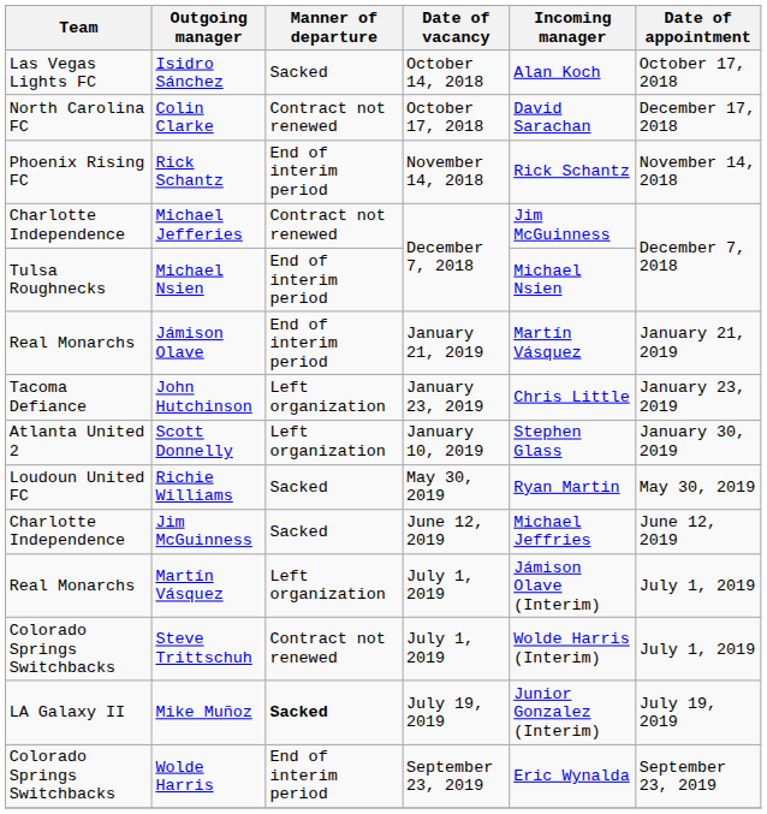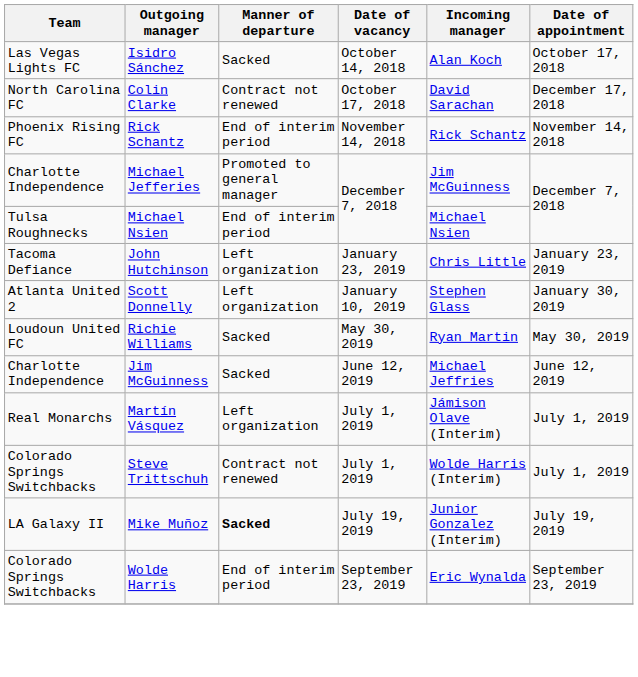 <table class="wikitable sortable">
 <tr>
 <th>Team</th>
 <th>Outgoing manager</th>
 <th>Manner of departure</th>
 <th>Date of vacancy</th>
 <th>Incoming manager</th>
 <th>Date of appointment</th>
 </tr>
 <tr>
 <td>Las Vegas Lights FC</td>
 <td><a href='#'>Isidro Sánchez</a></td>
 <td>Sacked</td>
 <td>October 14, 2018</td>
 <td> <a href='#'>Alan Koch</a></td>
 <td>October 17, 2018</td>
 </tr>
 <tr>
 <td>North Carolina FC</td>
 <td> <a href='#'>Colin Clarke</a></td>
 <td>Contract not renewed</td>
 <td>October 17, 2018</td>
 <td> <a href='#'>David Sarachan</a></td>
 <td>December 17, 2018</td>
 </tr>
 <tr>
 <td>Phoenix Rising FC</td>
 <td> <a href='#'>Rick Schantz</a></td>
 <td>End of interim period</td>
 <td>November 14, 2018</td>
 <td> <a href='#'>Rick Schantz</a></td>
 <td>November 14, 2018</td>
 </tr>
 <tr>
 <td>Charlotte Independence</td>
 <td> <a href='#'>Michael Jefferies</a></td>
-<td>Contract not renewed</td>
+<td>Promoted to general manager</td>
 <td rowspan=2>December 7, 2018</td>
 <td> <a href='#'>Jim McGuinness</a></td>
 <td rowspan=2>December 7, 2018</td>
 </tr>
 <tr>
 <td>Tulsa Roughnecks</td>
 <td> <a href='#'>Michael Nsien</a></td>
 <td>End of interim period</td>
 <td> <a href='#'>Michael Nsien</a></td>
-</tr>
-<tr>
-<td>Real Monarchs</td>
-<td> <a href='#'>Jámison Olave</a></td>
-<td>End of interim period</td>
-<td>January 21, 2019</td>
-<td> <a href='#'>Martín Vásquez</a></td>
-<td>January 21, 2019</td>
 </tr>
 <tr>
 <td>Tacoma Defiance</td>
 <td><a href='#'>John Hutchinson</a></td>
 <td>Left organization</td>
 <td>January 23, 2019</td>
 <td> <a href='#'>Chris Little</a></td>
 <td>January 23, 2019</td>
 </tr>
 <tr>
 <td>Atlanta United 2</td>
 <td> <a href='#'>Scott Donnelly</a></td>
 <td>Left organization</td>
 <td>January 10, 2019</td>
 <td> <a href='#'>Stephen Glass</a></td>
 <td>January 30, 2019</td>
 </tr>
 <tr>
 <td>Loudoun United FC</td>
 <td> <a href='#'>Richie Williams</a></td>
 <td>Sacked</td>
 <td>May 30, 2019</td>
 <td> <a href='#'>Ryan Martin</a></td>
 <td>May 30, 2019</td>
 </tr>
 <tr>
 <td>Charlotte Independence</td>
 <td> <a href='#'>Jim McGuinness</a></td>
 <td>Sacked</td>
 <td>June 12, 2019</td>
 <td> <a href='#'>Michael Jeffries</a></td>
 <td>June 12, 2019</td>
 </tr>
 <tr>
 <td>Real Monarchs</td>
 <td> <a href='#'>Martín Vásquez</a></td>
 <td>Left organization</td>
 <td>July 1, 2019</td>
 <td> <a href='#'>Jámison Olave</a> (Interim)</td>
 <td>July 1, 2019</td>
 </tr>
 <tr>
 <td>Colorado Springs Switchbacks</td>
 <td> <a href='#'>Steve Trittschuh</a></td>
 <td>Contract not renewed</td>
 <td>July 1, 2019</td>
 <td> <a href='#'>Wolde Harris</a> (Interim)</td>
 <td>July 1, 2019</td>
 </tr>
 <tr>
 <td>LA Galaxy II</td>
 <td> <a href='#'>Mike Muñoz</a></td>
 <td><strong>Sacked</strong></td>
 <td>July 19, 2019</td>
 <td> <a href='#'>Junior Gonzalez</a> (Interim)</td>
 <td>July 19, 2019</td>
 </tr>
 <tr>
 <td>Colorado Springs Switchbacks</td>
 <td> <a href='#'>Wolde Harris</a></td>
 <td>End of interim period</td>
 <td>September 23, 2019</td>
 <td> <a href='#'>Eric Wynalda</a></td>
 <td>September 23, 2019</td>
 </tr>
 <tr>
 </tr>
 </table>
